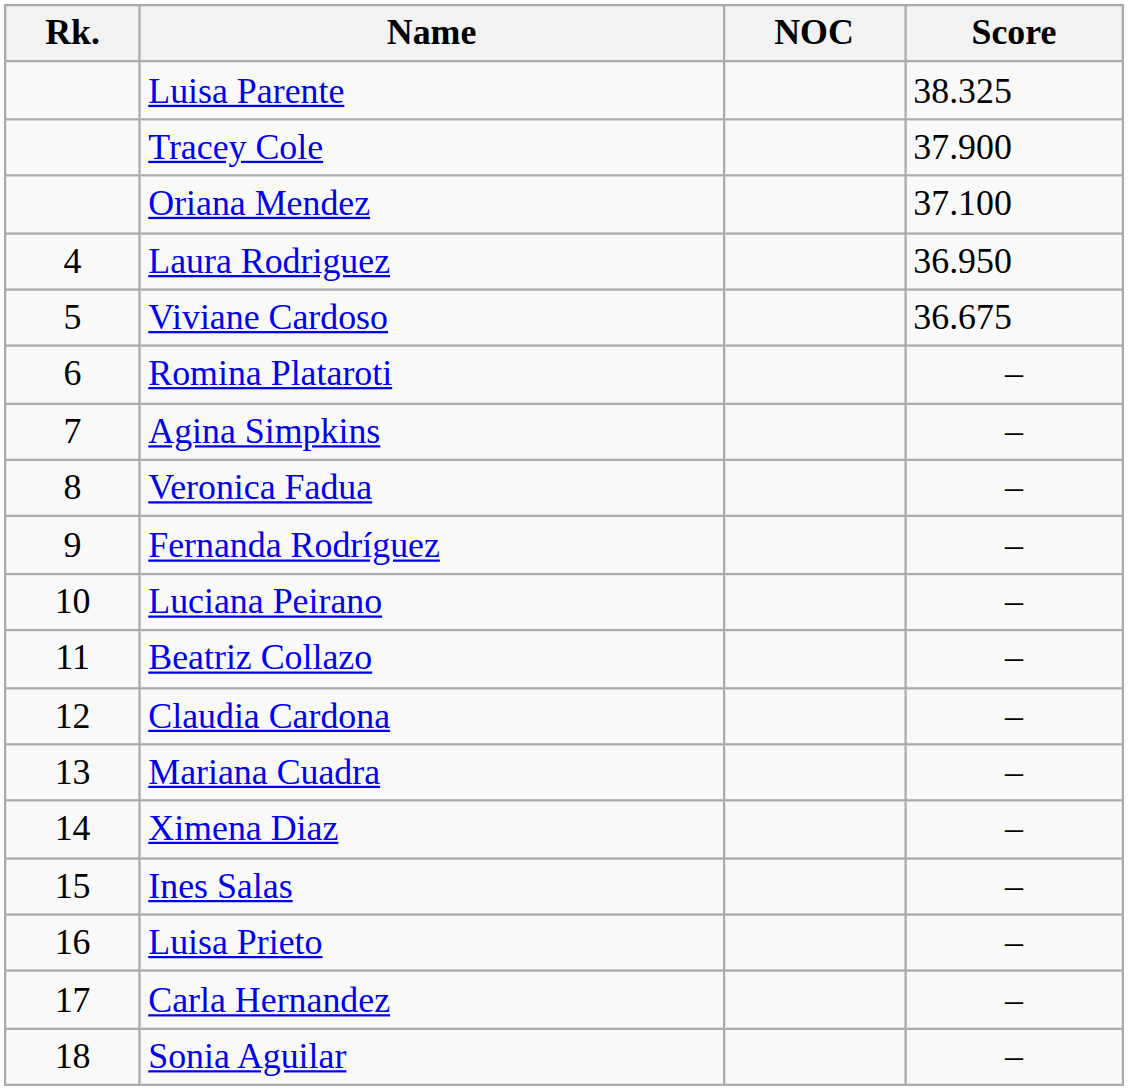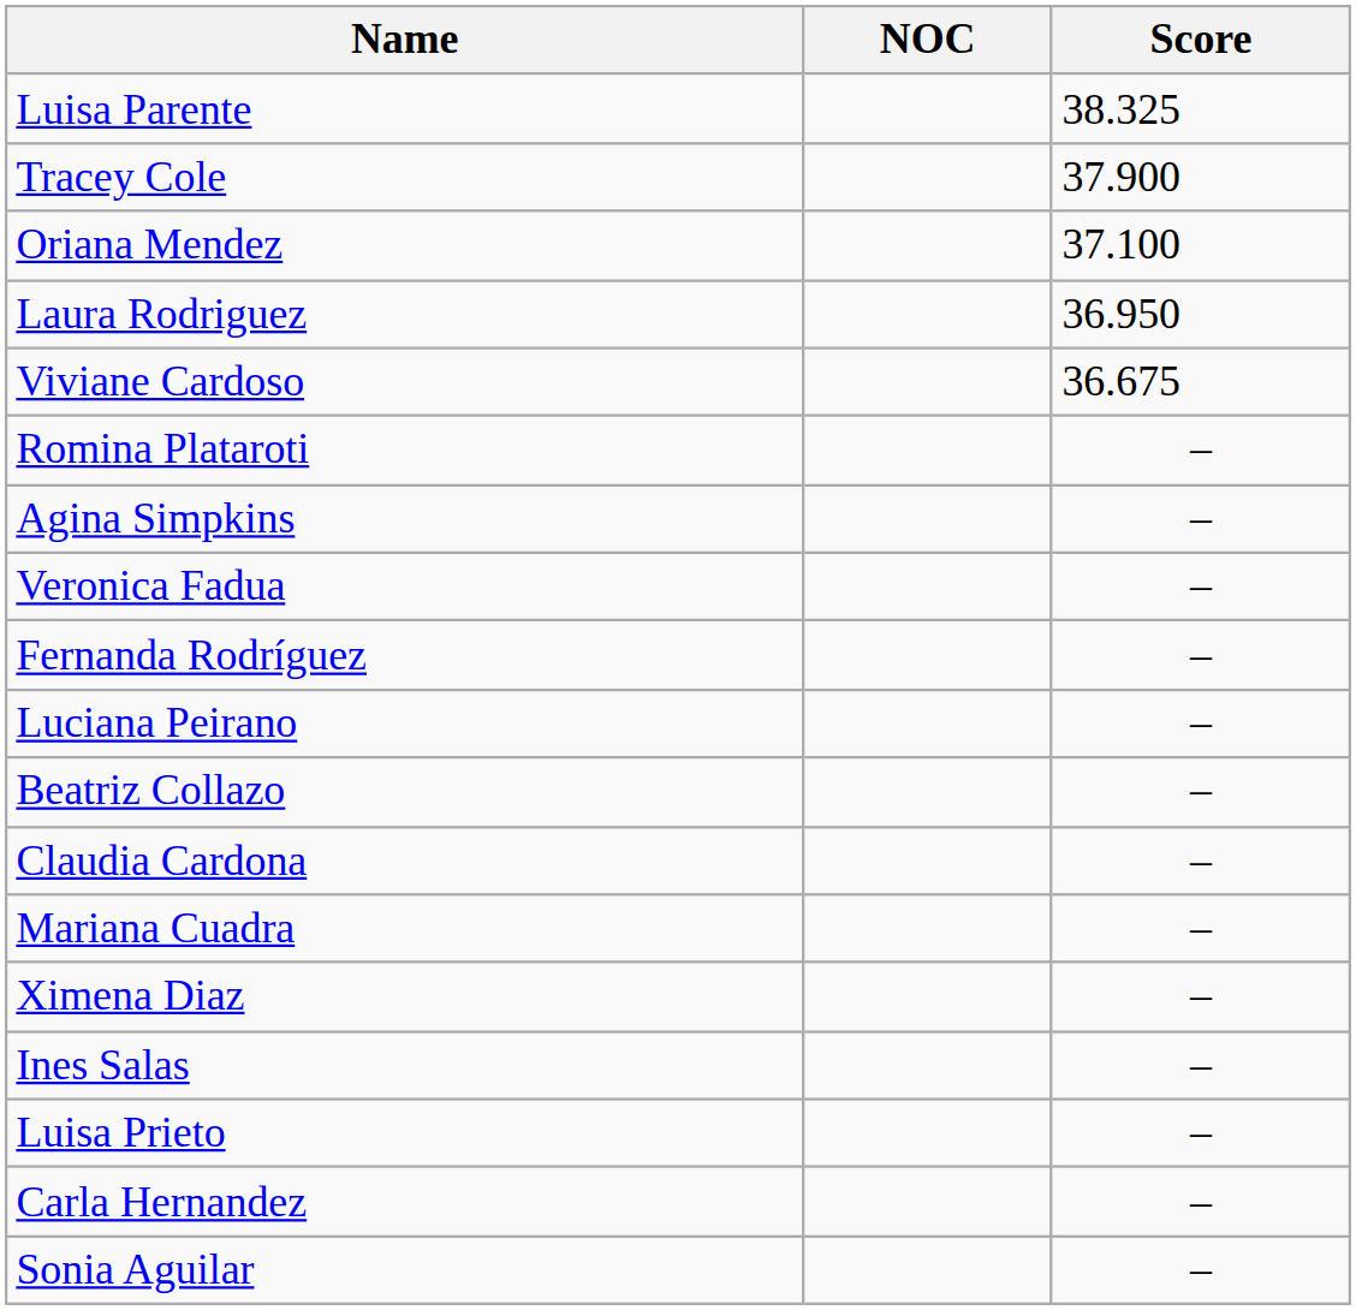 <table class="wikitable" width=500>
 <tr>
-<th>Rk.</th>
 <th>Name</th>
 <th>NOC</th>
 <th>Score</th>
 </tr>
 <tr>
-<td align=center></td>
 <td><a href='#'>Luisa Parente</a></td>
 <td></td>
 <td>38.325</td>
 </tr>
 <tr>
-<td align=center></td>
 <td><a href='#'>Tracey Cole</a></td>
 <td></td>
 <td>37.900</td>
 </tr>
 <tr>
-<td align=center></td>
 <td><a href='#'>Oriana Mendez</a></td>
 <td></td>
 <td>37.100 </td>
 </tr>
 <tr>
-<td align=center>4</td>
 <td><a href='#'>Laura Rodriguez</a></td>
 <td></td>
 <td>36.950 </td>
 </tr>
 <tr>
-<td align=center>5</td>
 <td><a href='#'>Viviane Cardoso</a></td>
 <td></td>
 <td>36.675 </td>
 </tr>
 <tr>
-<td align=center>6</td>
 <td><a href='#'>Romina Plataroti</a></td>
 <td></td>
 <td align=center>–</td>
 </tr>
 <tr>
-<td align=center>7</td>
 <td><a href='#'>Agina Simpkins</a></td>
 <td></td>
 <td align=center>–</td>
 </tr>
 <tr>
-<td align=center>8</td>
 <td><a href='#'>Veronica Fadua</a></td>
 <td></td>
 <td align=center>–</td>
 </tr>
 <tr>
-<td align=center>9</td>
 <td><a href='#'>Fernanda Rodríguez</a></td>
 <td></td>
 <td align=center>–</td>
 </tr>
 <tr>
-<td align=center>10</td>
 <td><a href='#'>Luciana Peirano</a></td>
 <td></td>
 <td align=center>–</td>
 </tr>
 <tr>
-<td align=center>11</td>
 <td><a href='#'>Beatriz Collazo</a></td>
 <td></td>
 <td align=center>–</td>
 </tr>
 <tr>
-<td align=center>12</td>
 <td><a href='#'>Claudia Cardona</a></td>
 <td></td>
 <td align=center>–</td>
 </tr>
 <tr>
-<td align=center>13</td>
 <td><a href='#'>Mariana Cuadra</a></td>
 <td></td>
 <td align=center>–</td>
 </tr>
 <tr>
-<td align=center>14</td>
 <td><a href='#'>Ximena Diaz</a></td>
 <td></td>
 <td align=center>–</td>
 </tr>
 <tr>
-<td align=center>15</td>
 <td><a href='#'>Ines Salas</a></td>
 <td></td>
 <td align=center>–</td>
 </tr>
 <tr>
-<td align=center>16</td>
 <td><a href='#'>Luisa Prieto</a></td>
 <td></td>
 <td align=center>–</td>
 </tr>
 <tr>
-<td align=center>17</td>
 <td><a href='#'>Carla Hernandez</a></td>
 <td></td>
 <td align=center>–</td>
 </tr>
 <tr>
-<td align=center>18</td>
 <td><a href='#'>Sonia Aguilar</a></td>
 <td></td>
 <td align=center>–</td>
 </tr>
 </table>
